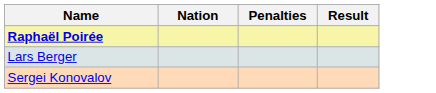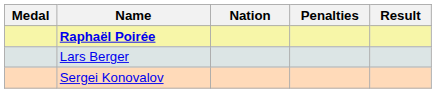 <table class=wikitable style="border:1px solid #AAAAAA;font-size:90%">
 <tr bgcolor="#E4E4E4">
+<th style="border-bottom:1px solid #AAAAAA" width=50>Medal</th>
 <th style="border-bottom:1px solid #AAAAAA" width=160>Name</th>
 <th style="border-bottom:1px solid #AAAAAA" width=80>Nation</th>
 <th style="border-bottom:1px solid #AAAAAA" width=80>Penalties</th>
 <th style="border-bottom:1px solid #AAAAAA" width=60>Result</th>
 </tr>
 <tr bgcolor="#F7F6A8">
+<td align="center"></td>
 <td><strong><a href='#'>Raphaël Poirée</a></strong></td>
 <td align="center"></td>
 <td align="center"></td>
 <td align="right"></td>
 </tr>
 <tr bgcolor="#DCE5E5">
+<td align="center"></td>
 <td><a href='#'>Lars Berger</a></td>
 <td align="center"></td>
 <td align="center"></td>
 <td align="right"></td>
 </tr>
 <tr bgcolor="#FFDAB9">
+<td align="center"></td>
 <td><a href='#'>Sergei Konovalov</a></td>
 <td align="center"></td>
 <td align="center"></td>
 <td align="right"></td>
 </tr>
 </table>
